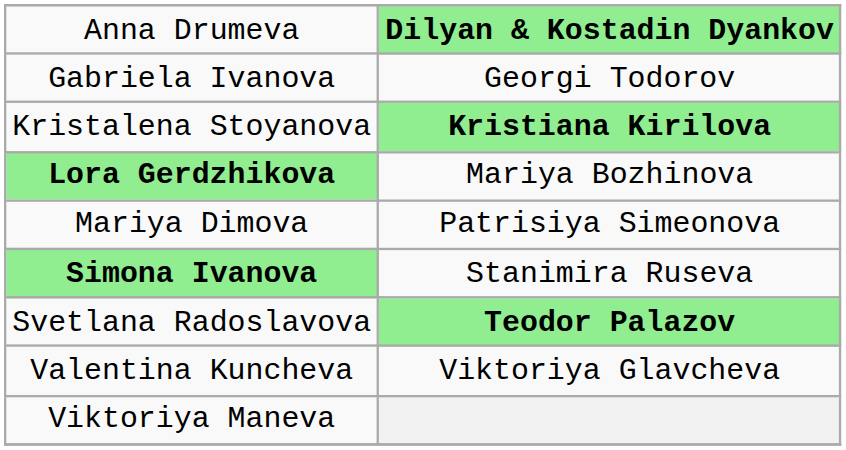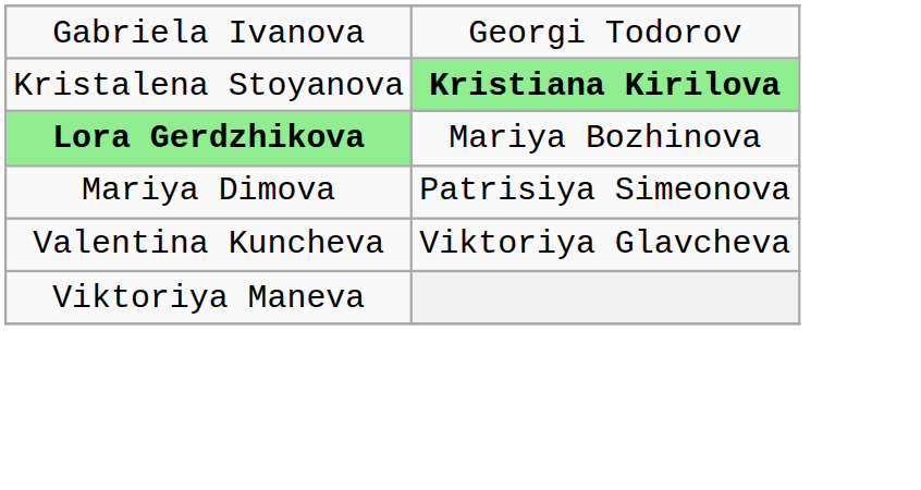 <table class="collapsible wikitable" style="text-align:center;">
 <tr>
-</tr>
-<tr>
-<td>Anna Drumeva</td>
-<td style="font-weight:bold; background:#90EE90;">Dilyan & Kostadin Dyankov</td>
 </tr>
 <tr>
 <td>Gabriela Ivanova</td>
 <td>Georgi Todorov</td>
 </tr>
 <tr>
 <td>Kristalena Stoyanova</td>
 <td style="font-weight:bold; background:#90EE90;">Kristiana Kirilova</td>
 </tr>
 <tr>
 <td style="font-weight:bold; background:#90EE90;">Lora Gerdzhikova</td>
 <td>Mariya Bozhinova</td>
 </tr>
 <tr>
 <td>Mariya Dimova</td>
 <td>Patrisiya Simeonova</td>
 </tr>
 <tr>
-<td style="font-weight:bold; background:#90EE90;">Simona Ivanova</td>
-<td>Stanimira Ruseva</td>
-</tr>
-<tr>
-<td>Svetlana Radoslavova</td>
-<td style="font-weight:bold; background:#90EE90;">Teodor Palazov</td>
-</tr>
-<tr>
 <td>Valentina Kuncheva</td>
 <td>Viktoriya Glavcheva</td>
 </tr>
 <tr>
 <td>Viktoriya Maneva</td>
 <th></th>
 </tr>
 <tr>
 </tr>
 </table>
